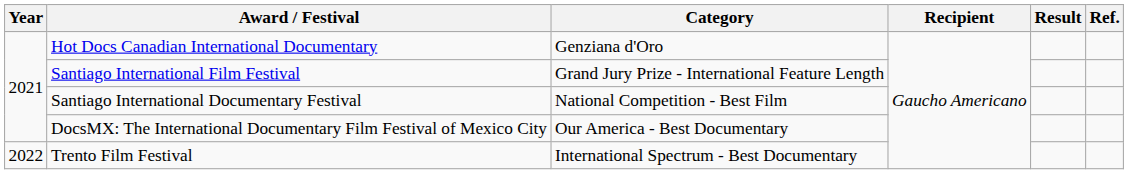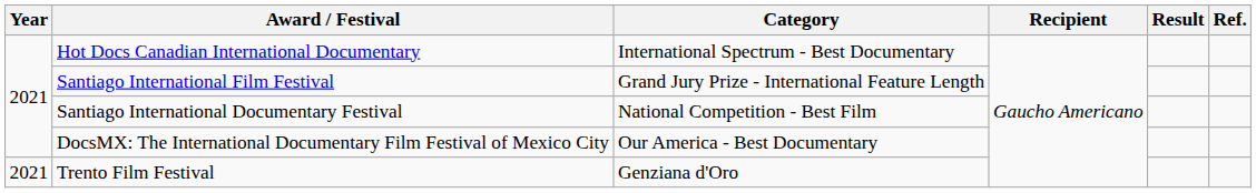 <table class="wikitable">
 <tr>
 <th>Year</th>
 <th>Award / Festival</th>
 <th>Category</th>
 <th>Recipient</th>
 <th>Result</th>
 <th>Ref.</th>
 </tr>
 <tr>
 <td rowspan="4">2021</td>
 <td><a href='#'>Hot Docs Canadian International Documentary</a></td>
-<td>Genziana d'Oro</td>
+<td>International Spectrum - Best Documentary</td>
 <td rowspan="5"><em>Gaucho Americano</em></td>
 <td></td>
 <td></td>
 </tr>
 <tr>
 <td><a href='#'>Santiago International Film Festival</a></td>
 <td>Grand Jury Prize - International Feature Length</td>
 <td></td>
 <td></td>
 </tr>
 <tr>
 <td>Santiago International Documentary Festival</td>
 <td>National Competition - Best Film</td>
 <td></td>
 <td></td>
 </tr>
 <tr>
 <td>DocsMX: The International Documentary Film Festival of Mexico City</td>
 <td>Our America - Best Documentary</td>
 <td></td>
 <td></td>
 </tr>
 <tr>
-<td>2022</td>
+<td>2021</td>
 <td>Trento Film Festival</td>
-<td>International Spectrum - Best Documentary</td>
+<td>Genziana d'Oro</td>
 <td></td>
 <td></td>
 </tr>
 </table>
